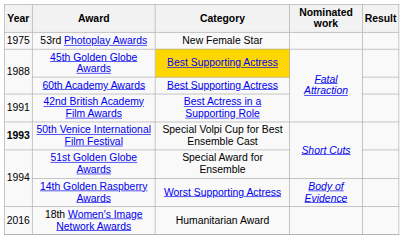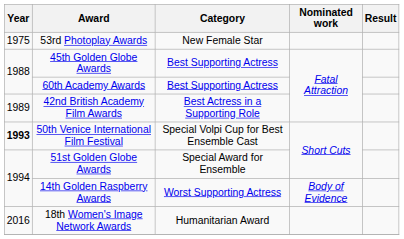 <table class="wikitable sortable plainrowheaders" style="text-align:center;">
 <tr>
 <th scope="col">Year</th>
 <th scope="col">Award</th>
 <th scope="col">Category</th>
 <th scope="col">Nominated work</th>
 <th scope="col">Result</th>
 </tr>
 <tr>
 <td>1975</td>
 <td>53rd <a href='#'>Photoplay Awards</a></td>
 <td>New Female Star</td>
 <td></td>
 <td></td>
 </tr>
 <tr>
 <td rowspan="2">1988</td>
 <td><a href='#'>45th Golden Globe Awards</a></td>
-<td style="background: gold;"><a href='#'>Best Supporting Actress</a></td>
+<td><a href='#'>Best Supporting Actress</a></td>
 <td rowspan="3"><em><a href='#'>Fatal Attraction</a></em></td>
 <td></td>
 </tr>
 <tr>
 <td><a href='#'>60th Academy Awards</a></td>
 <td><a href='#'>Best Supporting Actress</a></td>
 <td></td>
 </tr>
 <tr>
-<td>1991</td>
+<td>1989</td>
 <td><a href='#'>42nd British Academy Film Awards</a></td>
 <td><a href='#'>Best Actress in a Supporting Role</a></td>
 <td></td>
 </tr>
 <tr>
 <td><strong>1993</strong></td>
 <td><a href='#'>50th Venice International Film Festival</a></td>
 <td>Special Volpi Cup for Best Ensemble Cast</td>
 <td rowspan="2"><em><a href='#'>Short Cuts</a></em></td>
 <td></td>
 </tr>
 <tr>
 <td rowspan="2">1994</td>
 <td><a href='#'>51st Golden Globe Awards</a></td>
 <td>Special Award for Ensemble</td>
 <td></td>
 </tr>
 <tr>
 <td><a href='#'>14th Golden Raspberry Awards</a></td>
 <td><a href='#'>Worst Supporting Actress</a></td>
 <td><em><a href='#'>Body of Evidence</a></em></td>
 <td></td>
 </tr>
 <tr>
 <td>2016</td>
 <td>18th <a href='#'>Women's Image Network Awards</a></td>
 <td>Humanitarian Award</td>
 <td></td>
 <td></td>
 </tr>
 <tr>
 </tr>
 </table>
